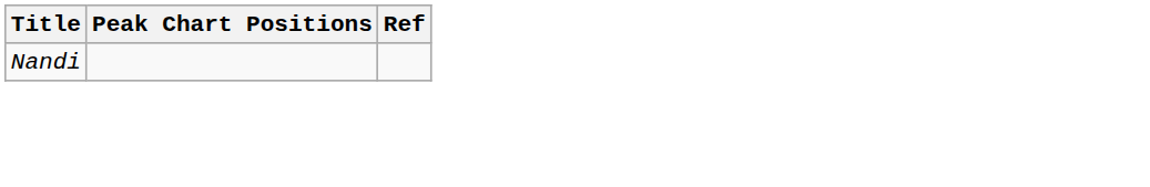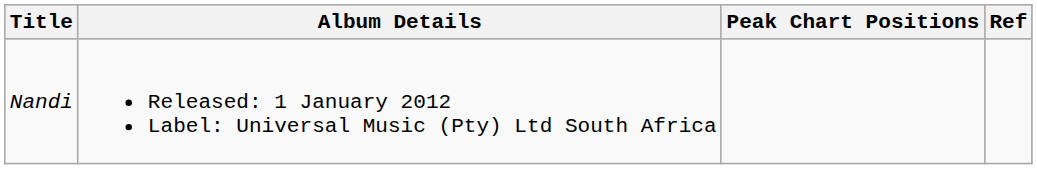 <table class="wikitable">
 <tr>
 <th>Title</th>
+<th>Album Details</th>
 <th>Peak Chart Positions</th>
 <th>Ref</th>
 </tr>
 <tr>
 <td><em>Nandi</em></td>
+<td><br><ul><li>Released: 1 January 2012</li><li>Label: Universal Music (Pty) Ltd South Africa</li></ul></td>
 <td></td>
 <td></td>
 </tr>
 </table>
